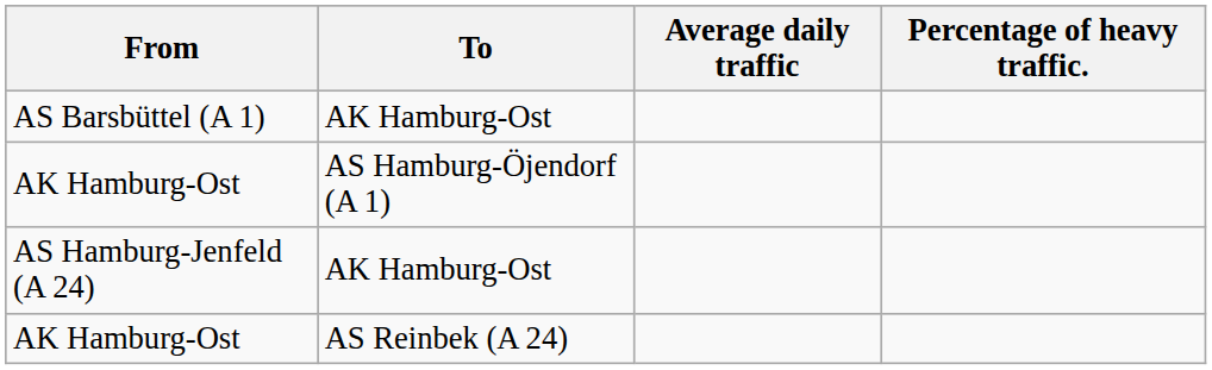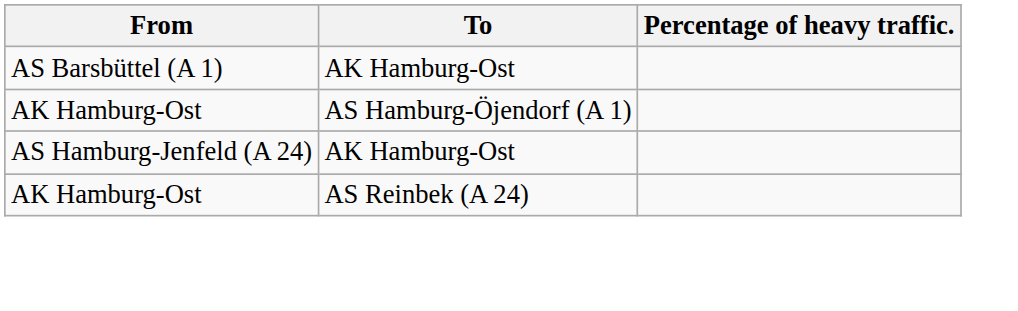 <table class="wikitable">
 <tr>
 <th>From</th>
 <th>To</th>
-<th>Average daily traffic</th>
 <th>Percentage of heavy traffic.<br></th>
 </tr>
 <tr>
 <td>AS Barsbüttel (A 1)</td>
 <td>AK Hamburg-Ost</td>
 <td></td>
-<td></td>
 </tr>
 <tr>
 <td>AK Hamburg-Ost</td>
 <td>AS Hamburg-Öjendorf (A 1)</td>
-<td></td>
 <td></td>
 </tr>
 <tr>
 <td>AS Hamburg-Jenfeld (A 24)</td>
 <td>AK Hamburg-Ost</td>
 <td></td>
-<td></td>
 </tr>
 <tr>
 <td>AK Hamburg-Ost</td>
 <td>AS Reinbek (A 24)</td>
 <td></td>
-<td></td>
 </tr>
 </table>
